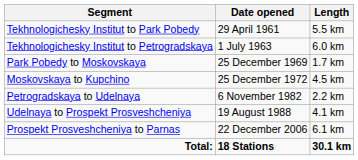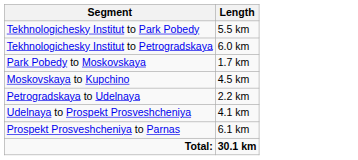 <table class="wikitable" style="border-collapse: collapse; text-align: left;">
 <tr>
 <th>Segment</th>
-<th>Date opened</th>
 <th>Length</th>
 </tr>
 <tr>
 <td><a href='#'>Tekhnologichesky Institut</a> to <a href='#'>Park Pobedy</a></td>
-<td>29 April 1961</td>
 <td>5.5 km</td>
 </tr>
 <tr>
 <td><a href='#'>Tekhnologichesky Institut</a> to <a href='#'>Petrogradskaya</a></td>
-<td>1 July 1963</td>
 <td>6.0 km</td>
 </tr>
 <tr>
 <td><a href='#'>Park Pobedy</a> to <a href='#'>Moskovskaya</a></td>
-<td>25 December 1969</td>
 <td>1.7 km</td>
 </tr>
 <tr>
 <td><a href='#'>Moskovskaya</a> to <a href='#'>Kupchino</a></td>
-<td>25 December 1972</td>
 <td>4.5 km</td>
 </tr>
 <tr>
 <td><a href='#'>Petrogradskaya</a> to <a href='#'>Udelnaya</a></td>
-<td>6 November 1982</td>
 <td>2.2 km</td>
 </tr>
 <tr>
 <td><a href='#'>Udelnaya</a> to <a href='#'>Prospekt Prosveshcheniya</a></td>
-<td>19 August 1988</td>
 <td>4.1 km</td>
 </tr>
 <tr>
 <td><a href='#'>Prospekt Prosveshcheniya</a> to <a href='#'>Parnas</a></td>
-<td>22 December 2006</td>
 <td>6.1 km</td>
 </tr>
 <tr>
 <td style="text-align:right"><strong>Total:</strong></td>
-<td><strong>18 Stations</strong></td>
 <td><strong>30.1 km</strong></td>
 </tr>
 </table>
